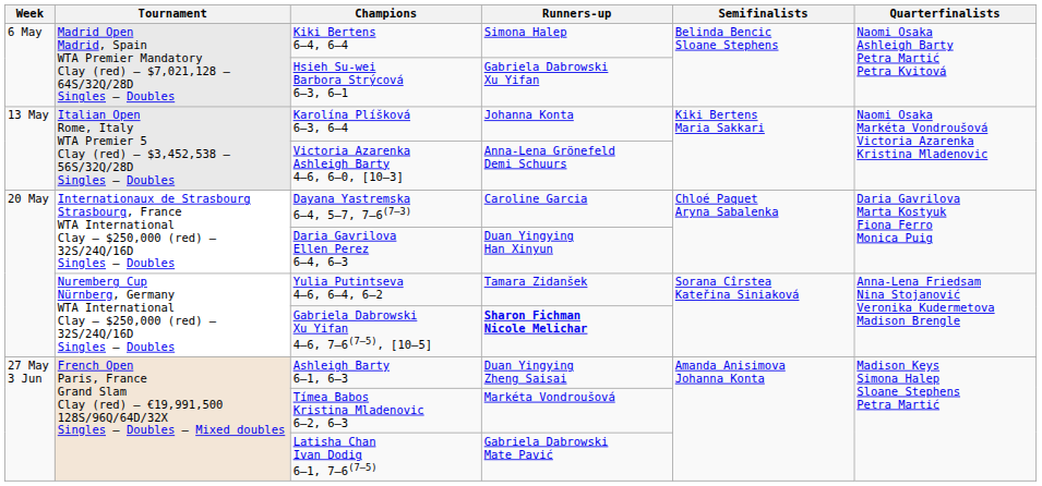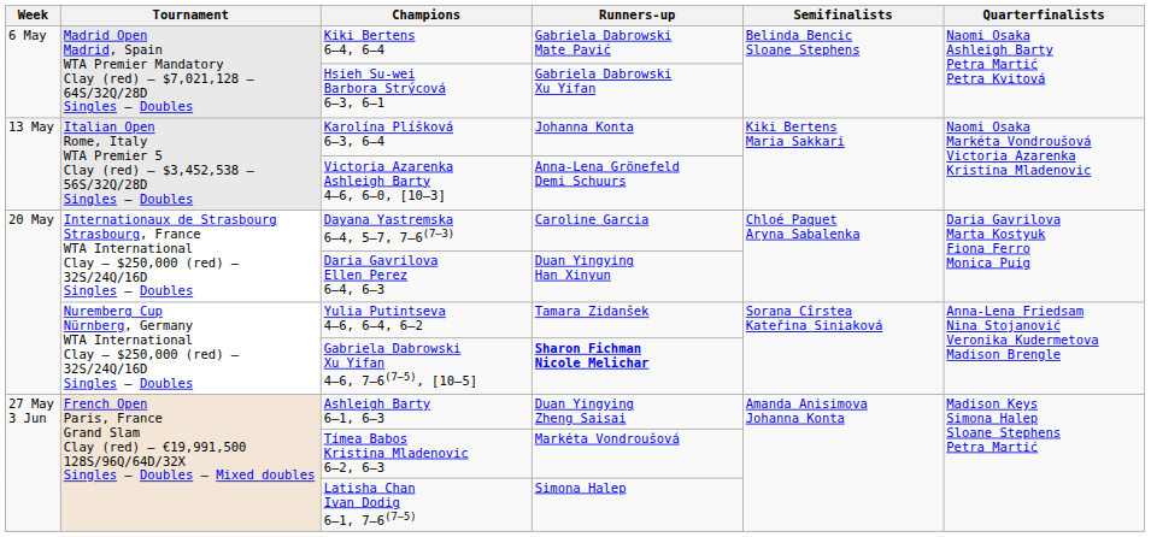 <table class=wikitable style=font-size:95%>
 <tr>
 <th style="width:48px;">Week</th>
 <th style="width:248px;">Tournament</th>
 <th style="width:200px;">Champions</th>
 <th style="width:200px;">Runners-up</th>
 <th style="width:190px;">Semifinalists</th>
 <th style="width:190px;">Quarterfinalists</th>
 </tr>
 <tr valign=top>
 <td rowspan=2>6 May</td>
 <td style="background:#e9e9e9;" rowspan="2"><a href='#'>Madrid Open</a> <br> <a href='#'>Madrid</a>, Spain <br> WTA Premier Mandatory <br>Clay (red) – $7,021,128 – 64S/32Q/28D <br><a href='#'>Singles</a> – <a href='#'>Doubles</a></td>
 <td> <a href='#'>Kiki Bertens</a> <br> 6–4, 6–4</td>
-<td> <a href='#'>Simona Halep</a></td>
+<td> <a href='#'>Gabriela Dabrowski</a> <br>  <a href='#'>Mate Pavić</a></td>
 <td rowspan=2> <a href='#'>Belinda Bencic</a> <br>  <a href='#'>Sloane Stephens</a></td>
 <td rowspan=2> <a href='#'>Naomi Osaka</a> <br> <a href='#'>Ashleigh Barty</a> <br> <a href='#'>Petra Martić</a> <br> <a href='#'>Petra Kvitová</a></td>
 </tr>
 <tr valign=top>
 <td> <a href='#'>Hsieh Su-wei</a> <br>  <a href='#'>Barbora Strýcová</a><br> 6–3, 6–1</td>
 <td> <a href='#'>Gabriela Dabrowski</a> <br>  <a href='#'>Xu Yifan</a></td>
 </tr>
 <tr valign=top>
 <td rowspan=2>13 May</td>
 <td style="background:#E9E9E9;" rowspan="2"><a href='#'>Italian Open</a><br> Rome, Italy<br>WTA Premier 5<br>Clay (red) – $3,452,538 – 56S/32Q/28D<br><a href='#'>Singles</a> – <a href='#'>Doubles</a></td>
 <td> <a href='#'>Karolína Plíšková</a> <br> 6–3, 6–4</td>
 <td> <a href='#'>Johanna Konta</a></td>
 <td rowspan=2> <a href='#'>Kiki Bertens</a> <br> <a href='#'>Maria Sakkari</a></td>
 <td rowspan=2> <a href='#'>Naomi Osaka</a><br> <a href='#'>Markéta Vondroušová</a> <br> <a href='#'>Victoria Azarenka</a> <br>  <a href='#'>Kristina Mladenovic</a></td>
 </tr>
 <tr valign=top>
 <td> <a href='#'>Victoria Azarenka</a> <br>  <a href='#'>Ashleigh Barty</a> <br> 4–6, 6–0, [10–3]</td>
 <td> <a href='#'>Anna-Lena Grönefeld</a> <br>  <a href='#'>Demi Schuurs</a></td>
 </tr>
 <tr valign=top>
 <td rowspan=4>20 May</td>
 <td style="background:#fff;" rowspan="2"><a href='#'>Internationaux de Strasbourg</a><br> <a href='#'>Strasbourg</a>, France<br>WTA International<br>Clay – $250,000 (red) – 32S/24Q/16D<br><a href='#'>Singles</a> – <a href='#'>Doubles</a></td>
 <td> <a href='#'>Dayana Yastremska</a> <br> 6–4, 5–7, 7–6<sup>(7–3)</sup></td>
 <td> <a href='#'>Caroline Garcia</a></td>
 <td rowspan=2> <a href='#'>Chloé Paquet</a> <br>  <a href='#'>Aryna Sabalenka</a></td>
 <td rowspan=2> <a href='#'>Daria Gavrilova</a> <br> <a href='#'>Marta Kostyuk</a> <br> <a href='#'>Fiona Ferro</a> <br>  <a href='#'>Monica Puig</a></td>
 </tr>
 <tr valign=top>
 <td> <a href='#'>Daria Gavrilova</a> <br>  <a href='#'>Ellen Perez</a> <br> 6–4, 6–3</td>
 <td> <a href='#'>Duan Yingying</a> <br>  <a href='#'>Han Xinyun</a></td>
 </tr>
 <tr valign=top>
 <td style="background:#fff;" rowspan="2"><a href='#'>Nuremberg Cup</a><br> <a href='#'>Nürnberg</a>, Germany<br>WTA International<br>Clay – $250,000 (red) – 32S/24Q/16D<br><a href='#'>Singles</a> – <a href='#'>Doubles</a></td>
 <td> <a href='#'>Yulia Putintseva</a> <br> 4–6, 6–4, 6–2</td>
 <td> <a href='#'>Tamara Zidanšek</a></td>
 <td rowspan=2> <a href='#'>Sorana Cîrstea</a> <br>  <a href='#'>Kateřina Siniaková</a></td>
 <td rowspan=2> <a href='#'>Anna-Lena Friedsam</a> <br> <a href='#'>Nina Stojanović</a> <br> <a href='#'>Veronika Kudermetova</a> <br>  <a href='#'>Madison Brengle</a></td>
 </tr>
 <tr valign=top>
 <td> <a href='#'>Gabriela Dabrowski</a> <br>  <a href='#'>Xu Yifan</a> <br> 4–6, 7–6<sup>(7–5)</sup>, [10–5]</td>
 <td><strong> <a href='#'>Sharon Fichman</a> <br>  <a href='#'>Nicole Melichar</a></strong></td>
 </tr>
 <tr valign=top>
 <td rowspan=3>27 May<br>3 Jun</td>
 <td style="background:#F3E6D7;" rowspan="3"><a href='#'>French Open</a><br> Paris, France<br>Grand Slam<br>Clay (red) – €19,991,500<br>128S/96Q/64D/32X<br><a href='#'>Singles</a> – <a href='#'>Doubles</a> – <a href='#'>Mixed doubles</a></td>
 <td> <a href='#'>Ashleigh Barty</a> <br> 6–1, 6–3</td>
 <td> <a href='#'>Duan Yingying</a> <br>  <a href='#'>Zheng Saisai</a></td>
 <td rowspan=3> <a href='#'>Amanda Anisimova</a><br> <a href='#'>Johanna Konta</a></td>
 <td rowspan=3> <a href='#'>Madison Keys</a><br> <a href='#'>Simona Halep</a><br>  <a href='#'>Sloane Stephens</a> <br> <a href='#'>Petra Martić</a></td>
 </tr>
 <tr valign=top>
 <td> <a href='#'>Tímea Babos</a> <br>  <a href='#'>Kristina Mladenovic</a> <br> 6–2, 6–3</td>
 <td> <a href='#'>Markéta Vondroušová</a></td>
 </tr>
 <tr valign=top>
 <td> <a href='#'>Latisha Chan</a> <br>  <a href='#'>Ivan Dodig</a> <br> 6–1, 7–6<sup>(7–5)</sup></td>
-<td> <a href='#'>Gabriela Dabrowski</a> <br>  <a href='#'>Mate Pavić</a></td>
+<td> <a href='#'>Simona Halep</a></td>
 </tr>
 </table>
